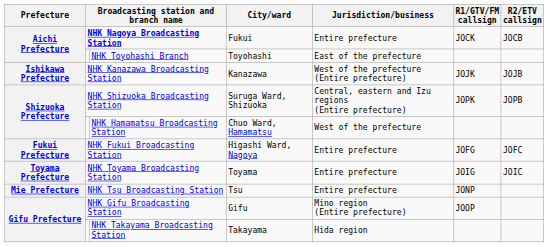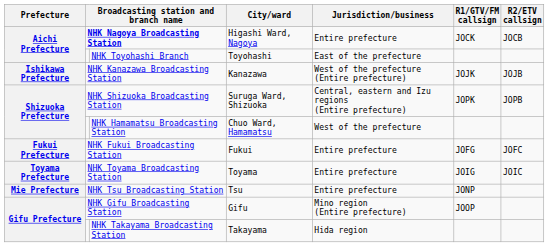 <table class="wikitable">
 <tr>
 <th>Prefecture</th>
 <th colspan="2">Broadcasting station and branch name</th>
 <th>City/ward</th>
 <th>Jurisdiction/business</th>
 <th>R1/GTV/FM<br>callsign</th>
 <th>R2/ETV<br>callsign</th>
 </tr>
 <tr>
 <th rowspan="2"><a href='#'>Aichi Prefecture</a></th>
 <td colspan="2"><strong><a href='#'>NHK Nagoya Broadcasting Station</a></strong></td>
-<td>Fukui</td>
+<td>Higashi Ward, <a href='#'>Nagoya</a></td>
 <td>Entire prefecture</td>
 <td>JOCK</td>
 <td>JOCB</td>
 </tr>
 <tr>
 <td></td>
 <td><a href='#'>NHK Toyohashi  Branch</a></td>
 <td>Toyohashi</td>
 <td>East of the prefecture</td>
 <td></td>
 <td></td>
 </tr>
 <tr>
 <th><a href='#'>Ishikawa Prefecture</a></th>
 <td colspan="2"><a href='#'>NHK Kanazawa Broadcasting Station</a></td>
 <td>Kanazawa</td>
 <td>West of the prefecture<br>(Entire prefecture)</td>
 <td>JOJK</td>
 <td>JOJB</td>
 </tr>
 <tr>
 <th rowspan="2"><a href='#'>Shizuoka Prefecture</a></th>
 <td colspan="2"><a href='#'>NHK Shizuoka Broadcasting Station</a></td>
 <td>Suruga Ward, Shizuoka</td>
 <td>Central, eastern and Izu regions<br>(Entire prefecture)</td>
 <td>JOPK</td>
 <td>JOPB</td>
 </tr>
 <tr>
 <td></td>
 <td><a href='#'>NHK Hamamatsu Broadcasting Station</a></td>
 <td>Chuo Ward, <a href='#'>Hamamatsu</a></td>
 <td>West of the prefecture</td>
 <td></td>
 <td></td>
 </tr>
 <tr>
 <th><a href='#'>Fukui Prefecture</a></th>
 <td colspan="2"><a href='#'>NHK Fukui Broadcasting Station</a></td>
-<td>Higashi Ward, <a href='#'>Nagoya</a></td>
+<td>Fukui</td>
 <td>Entire prefecture</td>
 <td>JOFG</td>
 <td>JOFC</td>
 </tr>
 <tr>
 <th><a href='#'>Toyama Prefecture</a></th>
 <td colspan="2"><a href='#'>NHK Toyama Broadcasting Station</a></td>
 <td>Toyama</td>
 <td>Entire prefecture</td>
 <td>JOIG</td>
 <td>JOIC</td>
 </tr>
 <tr>
 <th><a href='#'>Mie Prefecture</a></th>
 <td colspan="2"><a href='#'>NHK Tsu Broadcasting Station</a></td>
 <td>Tsu</td>
 <td>Entire prefecture</td>
 <td>JONP</td>
 <td></td>
 </tr>
 <tr>
 <th rowspan="2"><a href='#'>Gifu Prefecture</a></th>
 <td colspan="2"><a href='#'>NHK Gifu Broadcasting Station</a></td>
 <td>Gifu</td>
 <td>Mino region<br>(Entire prefecture)</td>
 <td>JOOP</td>
 <td></td>
 </tr>
 <tr>
 <td></td>
 <td><a href='#'>NHK Takayama Broadcasting Station</a></td>
 <td>Takayama</td>
 <td>Hida region</td>
 <td></td>
 <td></td>
 </tr>
 </table>
